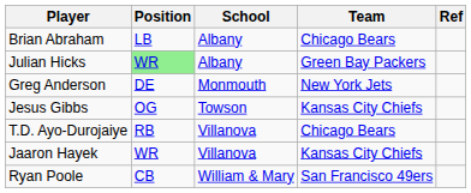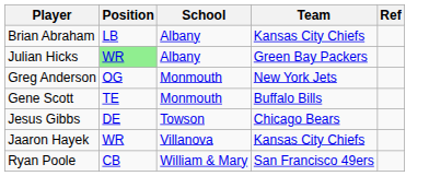 <table class="wikitable sortable" border="1">
 <tr>
 <th>Player</th>
 <th>Position</th>
 <th>School</th>
 <th>Team</th>
 <th>Ref</th>
 </tr>
 <tr>
 <td>Brian Abraham</td>
 <td><a href='#'>LB</a></td>
 <td><a href='#'>Albany</a></td>
-<td><a href='#'>Chicago Bears</a></td>
+<td><a href='#'>Kansas City Chiefs</a></td>
 <td></td>
 </tr>
 <tr>
 <td>Julian Hicks</td>
 <td style="background: lightgreen;"><a href='#'>WR</a></td>
 <td><a href='#'>Albany</a></td>
 <td><a href='#'>Green Bay Packers</a></td>
 <td></td>
 </tr>
 <tr>
 <td>Greg Anderson</td>
-<td><a href='#'>DE</a></td>
+<td><a href='#'>OG</a></td>
 <td><a href='#'>Monmouth</a></td>
 <td><a href='#'>New York Jets</a></td>
 <td></td>
 </tr>
 <tr>
-<td>Jesus Gibbs</td>
-<td><a href='#'>OG</a></td>
-<td><a href='#'>Towson</a></td>
-<td><a href='#'>Kansas City Chiefs</a></td>
+<td>Gene Scott</td>
+<td><a href='#'>TE</a></td>
+<td><a href='#'>Monmouth</a></td>
+<td><a href='#'>Buffalo Bills</a></td>
 <td></td>
 </tr>
 <tr>
-<td>T.D. Ayo-Durojaiye</td>
-<td><a href='#'>RB</a></td>
-<td><a href='#'>Villanova</a></td>
+<td>Jesus Gibbs</td>
+<td><a href='#'>DE</a></td>
+<td><a href='#'>Towson</a></td>
 <td><a href='#'>Chicago Bears</a></td>
 <td></td>
 </tr>
 <tr>
 <td>Jaaron Hayek</td>
 <td><a href='#'>WR</a></td>
 <td><a href='#'>Villanova</a></td>
 <td><a href='#'>Kansas City Chiefs</a></td>
 <td></td>
 </tr>
 <tr>
 <td>Ryan Poole</td>
 <td><a href='#'>CB</a></td>
 <td><a href='#'>William & Mary</a></td>
 <td><a href='#'>San Francisco 49ers</a></td>
 <td></td>
 </tr>
 </table>
